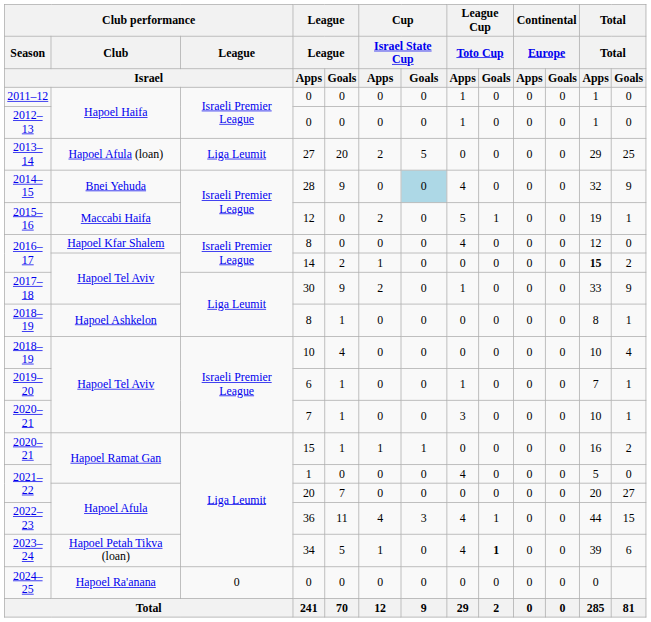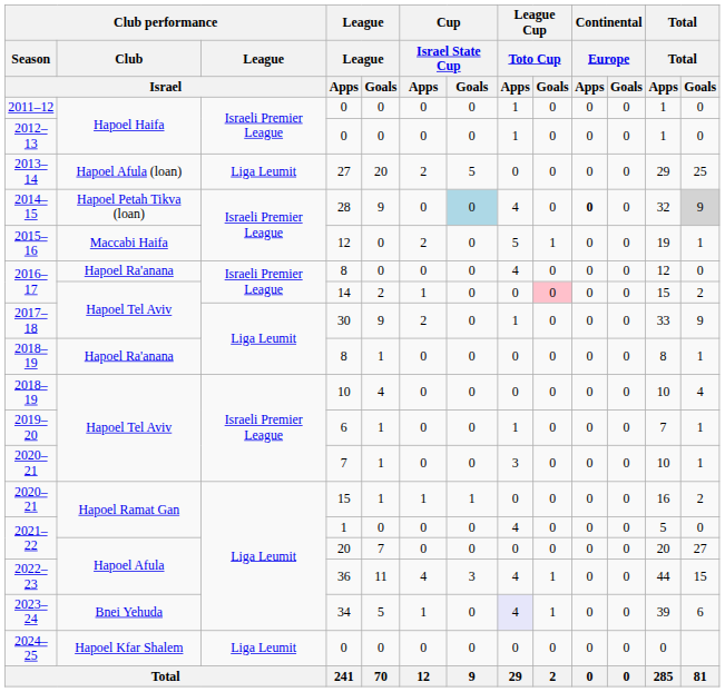 <table class="wikitable" style="text-align:center">
 <tr>
 <th colspan=3>Club performance</th>
 <th colspan=2>League</th>
 <th colspan=2>Cup</th>
 <th colspan=2>League Cup</th>
 <th colspan=2>Continental</th>
 <th colspan=2>Total</th>
 </tr>
 <tr>
 <th>Season</th>
 <th>Club</th>
 <th>League</th>
 <th colspan=2>League</th>
 <th colspan=2><a href='#'>Israel State Cup</a></th>
 <th colspan=2><a href='#'>Toto Cup</a></th>
 <th colspan=2><a href='#'>Europe</a></th>
 <th colspan=2>Total</th>
 </tr>
 <tr>
 <th colspan=3>Israel</th>
 <th>Apps</th>
 <th>Goals</th>
 <th>Apps</th>
 <th>Goals</th>
 <th>Apps</th>
 <th>Goals</th>
 <th>Apps</th>
 <th>Goals</th>
 <th>Apps</th>
 <th>Goals</th>
 </tr>
 <tr>
 <td><a href='#'>2011–12</a></td>
 <td rowspan=2><a href='#'>Hapoel Haifa</a></td>
 <td rowspan=2><a href='#'>Israeli Premier League</a></td>
 <td>0</td>
 <td>0</td>
 <td>0</td>
 <td>0</td>
 <td>1</td>
 <td>0</td>
 <td>0</td>
 <td>0</td>
 <td>1</td>
 <td>0</td>
 </tr>
 <tr>
 <td><a href='#'>2012–13</a></td>
 <td>0</td>
 <td>0</td>
 <td>0</td>
 <td>0</td>
 <td>1</td>
 <td>0</td>
 <td>0</td>
 <td>0</td>
 <td>1</td>
 <td>0</td>
 </tr>
 <tr>
 <td><a href='#'>2013–14</a></td>
 <td rowspan=1><a href='#'>Hapoel Afula</a> (loan)</td>
 <td rowspan=1><a href='#'>Liga Leumit</a></td>
 <td>27</td>
 <td>20</td>
 <td>2</td>
 <td>5</td>
 <td>0</td>
 <td>0</td>
 <td>0</td>
 <td>0</td>
 <td>29</td>
 <td>25</td>
 </tr>
 <tr>
 <td><a href='#'>2014–15</a></td>
-<td><a href='#'>Bnei Yehuda</a></td>
+<td rowspan=1><a href='#'>Hapoel Petah Tikva</a> (loan)</td>
 <td rowspan=2><a href='#'>Israeli Premier League</a></td>
 <td>28</td>
 <td>9</td>
 <td>0</td>
 <td style="background: lightblue;">0</td>
 <td>4</td>
 <td>0</td>
-<td>0</td>
+<td><strong>0</strong></td>
 <td>0</td>
 <td>32</td>
-<td>9</td>
+<td style="background: lightgrey;">9</td>
 </tr>
 <tr>
 <td><a href='#'>2015–16</a></td>
 <td rowspan=1><a href='#'>Maccabi Haifa</a></td>
 <td>12</td>
 <td>0</td>
 <td>2</td>
 <td>0</td>
 <td>5</td>
 <td>1</td>
 <td>0</td>
 <td>0</td>
 <td>19</td>
 <td>1</td>
 </tr>
 <tr>
 <td rowspan=2><a href='#'>2016–17</a></td>
-<td><a href='#'>Hapoel Kfar Shalem</a></td>
+<td rowspan=1><a href='#'>Hapoel Ra'anana</a></td>
 <td rowspan=2><a href='#'>Israeli Premier League</a></td>
 <td>8</td>
 <td>0</td>
 <td>0</td>
 <td>0</td>
 <td>4</td>
 <td>0</td>
 <td>0</td>
 <td>0</td>
 <td>12</td>
 <td>0</td>
 </tr>
 <tr>
 <td rowspan=2><a href='#'>Hapoel Tel Aviv</a></td>
 <td>14</td>
 <td>2</td>
 <td>1</td>
 <td>0</td>
 <td>0</td>
+<td style="background: pink;">0</td>
 <td>0</td>
 <td>0</td>
-<td>0</td>
-<td><strong>15</strong></td>
+<td>15</td>
 <td>2</td>
 </tr>
 <tr>
 <td><a href='#'>2017–18</a></td>
 <td rowspan=2><a href='#'>Liga Leumit</a></td>
 <td>30</td>
 <td>9</td>
 <td>2</td>
 <td>0</td>
 <td>1</td>
 <td>0</td>
 <td>0</td>
 <td>0</td>
 <td>33</td>
 <td>9</td>
 </tr>
 <tr>
 <td><a href='#'>2018–19</a></td>
-<td rowspan=1><a href='#'>Hapoel Ashkelon</a></td>
+<td rowspan=1><a href='#'>Hapoel Ra'anana</a></td>
 <td>8</td>
 <td>1</td>
 <td>0</td>
 <td>0</td>
 <td>0</td>
 <td>0</td>
 <td>0</td>
 <td>0</td>
 <td>8</td>
 <td>1</td>
 </tr>
 <tr>
 <td><a href='#'>2018–19</a></td>
 <td rowspan=3><a href='#'>Hapoel Tel Aviv</a></td>
 <td rowspan=3><a href='#'>Israeli Premier League</a></td>
 <td>10</td>
 <td>4</td>
 <td>0</td>
 <td>0</td>
 <td>0</td>
 <td>0</td>
 <td>0</td>
 <td>0</td>
 <td>10</td>
 <td>4</td>
 </tr>
 <tr>
 <td><a href='#'>2019–20</a></td>
 <td>6</td>
 <td>1</td>
 <td>0</td>
 <td>0</td>
 <td>1</td>
 <td>0</td>
 <td>0</td>
 <td>0</td>
 <td>7</td>
 <td>1</td>
 </tr>
 <tr>
 <td><a href='#'>2020–21</a></td>
 <td>7</td>
 <td>1</td>
 <td>0</td>
 <td>0</td>
 <td>3</td>
 <td>0</td>
 <td>0</td>
 <td>0</td>
 <td>10</td>
 <td>1</td>
 </tr>
 <tr>
 <td><a href='#'>2020–21</a></td>
 <td rowspan=2><a href='#'>Hapoel Ramat Gan</a></td>
 <td rowspan=5><a href='#'>Liga Leumit</a></td>
 <td>15</td>
 <td>1</td>
 <td>1</td>
 <td>1</td>
 <td>0</td>
 <td>0</td>
 <td>0</td>
 <td>0</td>
 <td>16</td>
 <td>2</td>
 </tr>
 <tr>
 <td rowspan=2><a href='#'>2021–22</a></td>
 <td>1</td>
 <td>0</td>
 <td>0</td>
 <td>0</td>
 <td>4</td>
 <td>0</td>
 <td>0</td>
 <td>0</td>
 <td>5</td>
 <td>0</td>
 </tr>
 <tr>
 <td rowspan=2><a href='#'>Hapoel Afula</a></td>
 <td>20</td>
 <td>7</td>
 <td>0</td>
 <td>0</td>
 <td>0</td>
 <td>0</td>
 <td>0</td>
 <td>0</td>
 <td>20</td>
 <td>27</td>
 </tr>
 <tr>
 <td><a href='#'>2022–23</a></td>
 <td>36</td>
 <td>11</td>
 <td>4</td>
 <td>3</td>
 <td>4</td>
 <td>1</td>
 <td>0</td>
 <td>0</td>
 <td>44</td>
 <td>15</td>
 </tr>
 <tr>
 <td><a href='#'>2023–24</a></td>
-<td rowspan=1><a href='#'>Hapoel Petah Tikva</a> (loan)</td>
+<td><a href='#'>Bnei Yehuda</a></td>
 <td>34</td>
 <td>5</td>
 <td>1</td>
 <td>0</td>
-<td>4</td>
-<td><strong>1</strong></td>
+<td style="background: lavender;">4</td>
+<td>1</td>
 <td>0</td>
 <td>0</td>
 <td>39</td>
 <td>6</td>
 </tr>
 <tr>
 <td><a href='#'>2024–25</a></td>
-<td rowspan=1><a href='#'>Hapoel Ra'anana</a></td>
-<td>0</td>
+<td><a href='#'>Hapoel Kfar Shalem</a></td>
+<td rowspan=1><a href='#'>Liga Leumit</a></td>
 <td>0</td>
 <td>0</td>
 <td>0</td>
 <td>0</td>
 <td>0</td>
 <td>0</td>
 <td>0</td>
 <td>0</td>
 <td>0</td>
 </tr>
 <tr>
 <th colspan=3>Total</th>
 <th>241</th>
 <th>70</th>
 <th>12</th>
 <th>9</th>
 <th>29</th>
 <th>2</th>
 <th>0</th>
 <th>0</th>
 <th>285</th>
 <th>81</th>
 </tr>
 </table>
